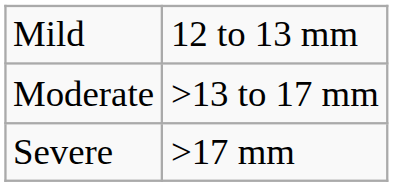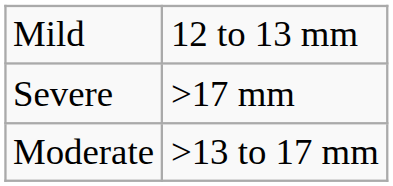 <table class="wikitable" align="right">
 <tr>
 <td>Mild</td>
 <td>12 to 13 mm</td>
 </tr>
 <tr>
+<td>Severe</td>
+<td>>17 mm</td>
+</tr>
+<tr>
 <td>Moderate</td>
 <td>>13 to 17 mm</td>
 </tr>
-<tr>
-<td>Severe</td>
-<td>>17 mm</td>
-</tr>
 </table>
